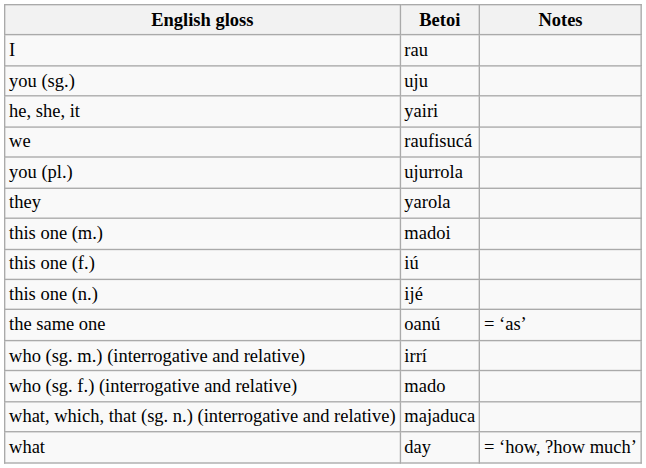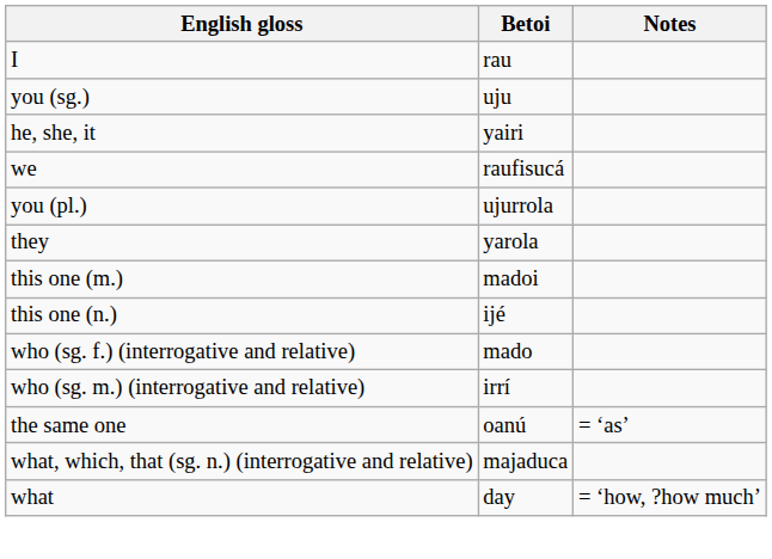 <table class="wikitable sortable" style="font-size: 85%">
 <tr>
 <th>English gloss</th>
 <th>Betoi</th>
 <th>Notes</th>
 </tr>
 <tr>
 <td>I</td>
 <td>rau</td>
 <td></td>
 </tr>
 <tr>
 <td>you (sg.)</td>
 <td>uju</td>
 <td></td>
 </tr>
 <tr>
 <td>he, she, it</td>
 <td>yairi</td>
 <td></td>
 </tr>
 <tr>
 <td>we</td>
 <td>raufisucá</td>
 <td></td>
 </tr>
 <tr>
 <td>you (pl.)</td>
 <td>ujurrola</td>
 <td></td>
 </tr>
 <tr>
 <td>they</td>
 <td>yarola</td>
 <td></td>
 </tr>
 <tr>
 <td>this one (m.)</td>
 <td>madoi</td>
 <td></td>
 </tr>
 <tr>
-<td>this one (f.)</td>
-<td>iú</td>
-<td></td>
-</tr>
-<tr>
 <td>this one (n.)</td>
 <td>ijé</td>
 <td></td>
 </tr>
 <tr>
-<td>the same one</td>
-<td>oanú</td>
-<td>= ‘as’</td>
+<td>who (sg. f.) (interrogative and relative)</td>
+<td>mado</td>
+<td></td>
 </tr>
 <tr>
 <td>who (sg. m.) (interrogative and relative)</td>
 <td>irrí</td>
 <td></td>
 </tr>
 <tr>
-<td>who (sg. f.) (interrogative and relative)</td>
-<td>mado</td>
-<td></td>
+<td>the same one</td>
+<td>oanú</td>
+<td>= ‘as’</td>
 </tr>
 <tr>
 <td>what, which, that (sg. n.) (interrogative and relative)</td>
 <td>majaduca</td>
 <td></td>
 </tr>
 <tr>
 <td>what</td>
 <td>day</td>
 <td>= ‘how, ?how much’</td>
 </tr>
 </table>
